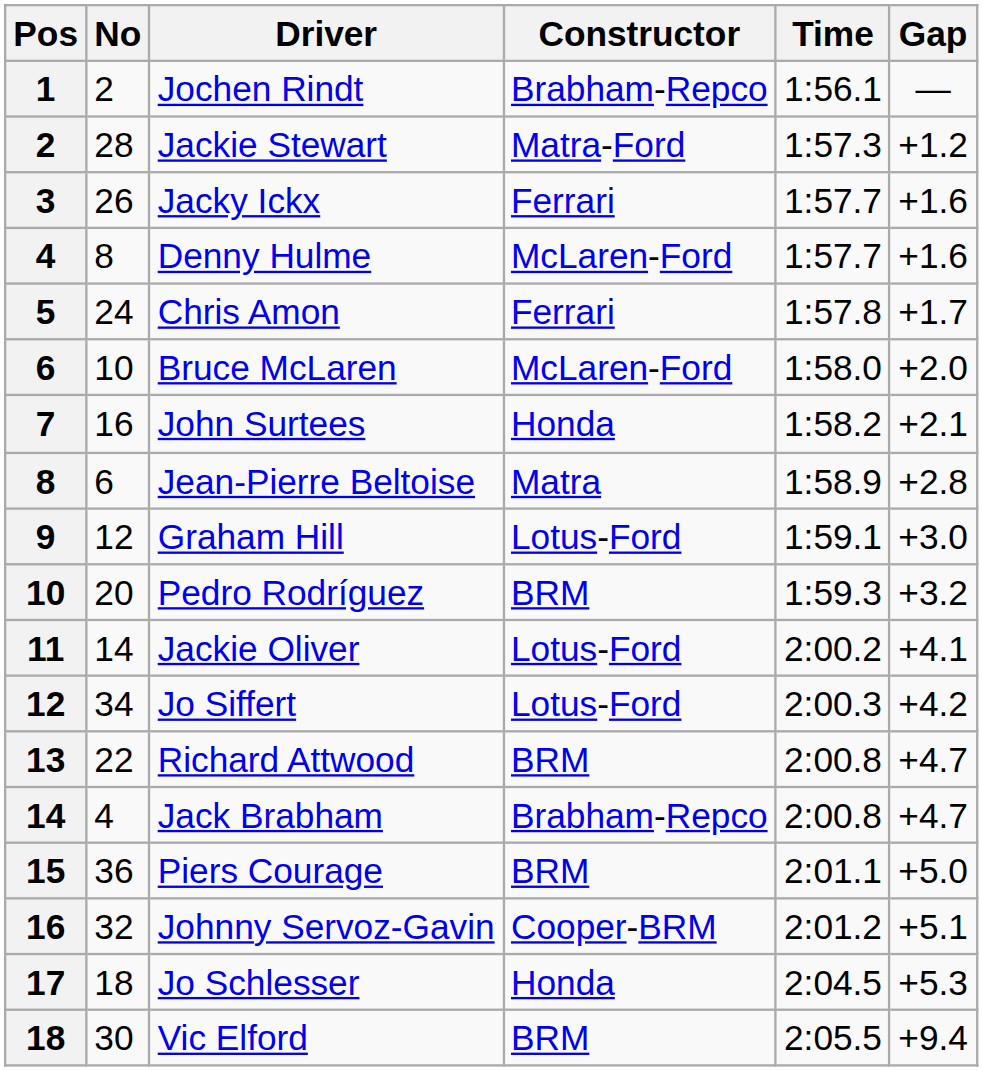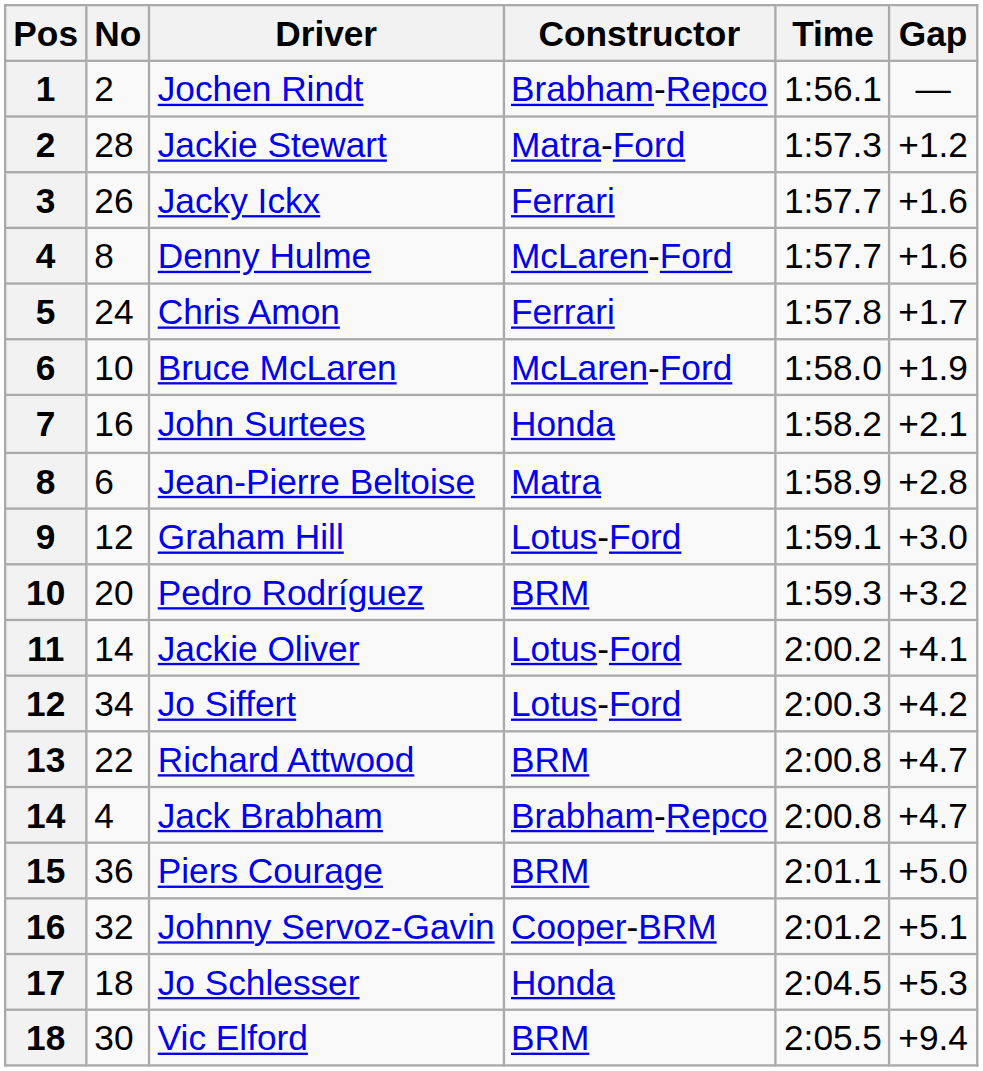 <table class="wikitable sortable" style="font-size: 95%">
 <tr>
 <th>Pos</th>
 <th>No</th>
 <th>Driver</th>
 <th>Constructor</th>
 <th>Time</th>
 <th>Gap</th>
 </tr>
 <tr>
 <th>1</th>
 <td>2</td>
 <td> <a href='#'>Jochen Rindt</a></td>
 <td><a href='#'>Brabham</a>-<a href='#'>Repco</a></td>
 <td>1:56.1</td>
 <td align="center">—</td>
 </tr>
 <tr>
 <th>2</th>
 <td>28</td>
 <td> <a href='#'>Jackie Stewart</a></td>
 <td><a href='#'>Matra</a>-<a href='#'>Ford</a></td>
 <td>1:57.3</td>
 <td>+1.2</td>
 </tr>
 <tr>
 <th>3</th>
 <td>26</td>
 <td> <a href='#'>Jacky Ickx</a></td>
 <td><a href='#'>Ferrari</a></td>
 <td>1:57.7</td>
 <td>+1.6</td>
 </tr>
 <tr>
 <th>4</th>
 <td>8</td>
 <td> <a href='#'>Denny Hulme</a></td>
 <td><a href='#'>McLaren</a>-<a href='#'>Ford</a></td>
 <td>1:57.7</td>
 <td>+1.6</td>
 </tr>
 <tr>
 <th>5</th>
 <td>24</td>
 <td> <a href='#'>Chris Amon</a></td>
 <td><a href='#'>Ferrari</a></td>
 <td>1:57.8</td>
 <td>+1.7</td>
 </tr>
 <tr>
 <th>6</th>
 <td>10</td>
 <td> <a href='#'>Bruce McLaren</a></td>
 <td><a href='#'>McLaren</a>-<a href='#'>Ford</a></td>
 <td>1:58.0</td>
-<td>+2.0</td>
+<td>+1.9</td>
 </tr>
 <tr>
 <th>7</th>
 <td>16</td>
 <td> <a href='#'>John Surtees</a></td>
 <td><a href='#'>Honda</a></td>
 <td>1:58.2</td>
 <td>+2.1</td>
 </tr>
 <tr>
 <th>8</th>
 <td>6</td>
 <td> <a href='#'>Jean-Pierre Beltoise</a></td>
 <td><a href='#'>Matra</a></td>
 <td>1:58.9</td>
 <td>+2.8</td>
 </tr>
 <tr>
 <th>9</th>
 <td>12</td>
 <td> <a href='#'>Graham Hill</a></td>
 <td><a href='#'>Lotus</a>-<a href='#'>Ford</a></td>
 <td>1:59.1</td>
 <td>+3.0</td>
 </tr>
 <tr>
 <th>10</th>
 <td>20</td>
 <td> <a href='#'>Pedro Rodríguez</a></td>
 <td><a href='#'>BRM</a></td>
 <td>1:59.3</td>
 <td>+3.2</td>
 </tr>
 <tr>
 <th>11</th>
 <td>14</td>
 <td> <a href='#'>Jackie Oliver</a></td>
 <td><a href='#'>Lotus</a>-<a href='#'>Ford</a></td>
 <td>2:00.2</td>
 <td>+4.1</td>
 </tr>
 <tr>
 <th>12</th>
 <td>34</td>
 <td> <a href='#'>Jo Siffert</a></td>
 <td><a href='#'>Lotus</a>-<a href='#'>Ford</a></td>
 <td>2:00.3</td>
 <td>+4.2</td>
 </tr>
 <tr>
 <th>13</th>
 <td>22</td>
 <td> <a href='#'>Richard Attwood</a></td>
 <td><a href='#'>BRM</a></td>
 <td>2:00.8</td>
 <td>+4.7</td>
 </tr>
 <tr>
 <th>14</th>
 <td>4</td>
 <td> <a href='#'>Jack Brabham</a></td>
 <td><a href='#'>Brabham</a>-<a href='#'>Repco</a></td>
 <td>2:00.8</td>
 <td>+4.7</td>
 </tr>
 <tr>
 <th>15</th>
 <td>36</td>
 <td> <a href='#'>Piers Courage</a></td>
 <td><a href='#'>BRM</a></td>
 <td>2:01.1</td>
 <td>+5.0</td>
 </tr>
 <tr>
 <th>16</th>
 <td>32</td>
 <td> <a href='#'>Johnny Servoz-Gavin</a></td>
 <td><a href='#'>Cooper</a>-<a href='#'>BRM</a></td>
 <td>2:01.2</td>
 <td>+5.1</td>
 </tr>
 <tr>
 <th>17</th>
 <td>18</td>
 <td> <a href='#'>Jo Schlesser</a></td>
 <td><a href='#'>Honda</a></td>
 <td>2:04.5</td>
 <td>+5.3</td>
 </tr>
 <tr>
 <th>18</th>
 <td>30</td>
 <td> <a href='#'>Vic Elford</a></td>
 <td><a href='#'>BRM</a></td>
 <td>2:05.5</td>
 <td>+9.4</td>
 </tr>
 </table>
